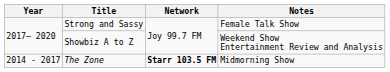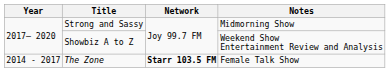 <table class="wikitable">
 <tr>
 <th>Year</th>
 <th>Title</th>
 <th>Network</th>
 <th>Notes</th>
 </tr>
 <tr>
 <td rowspan="2">2017– 2020</td>
 <td>Strong and Sassy</td>
 <td rowspan="2">Joy 99.7 FM</td>
-<td>Female Talk Show</td>
+<td>Midmorning Show</td>
 </tr>
 <tr>
 <td>Showbiz A to Z</td>
 <td>Weekend Show<br>Entertainment Review and Analysis</td>
 </tr>
 <tr>
 <td>2014 - 2017</td>
 <td><em>The Zone</em></td>
 <td><strong>Starr 103.5 FM</strong></td>
-<td>Midmorning Show</td>
+<td>Female Talk Show</td>
 </tr>
 </table>
